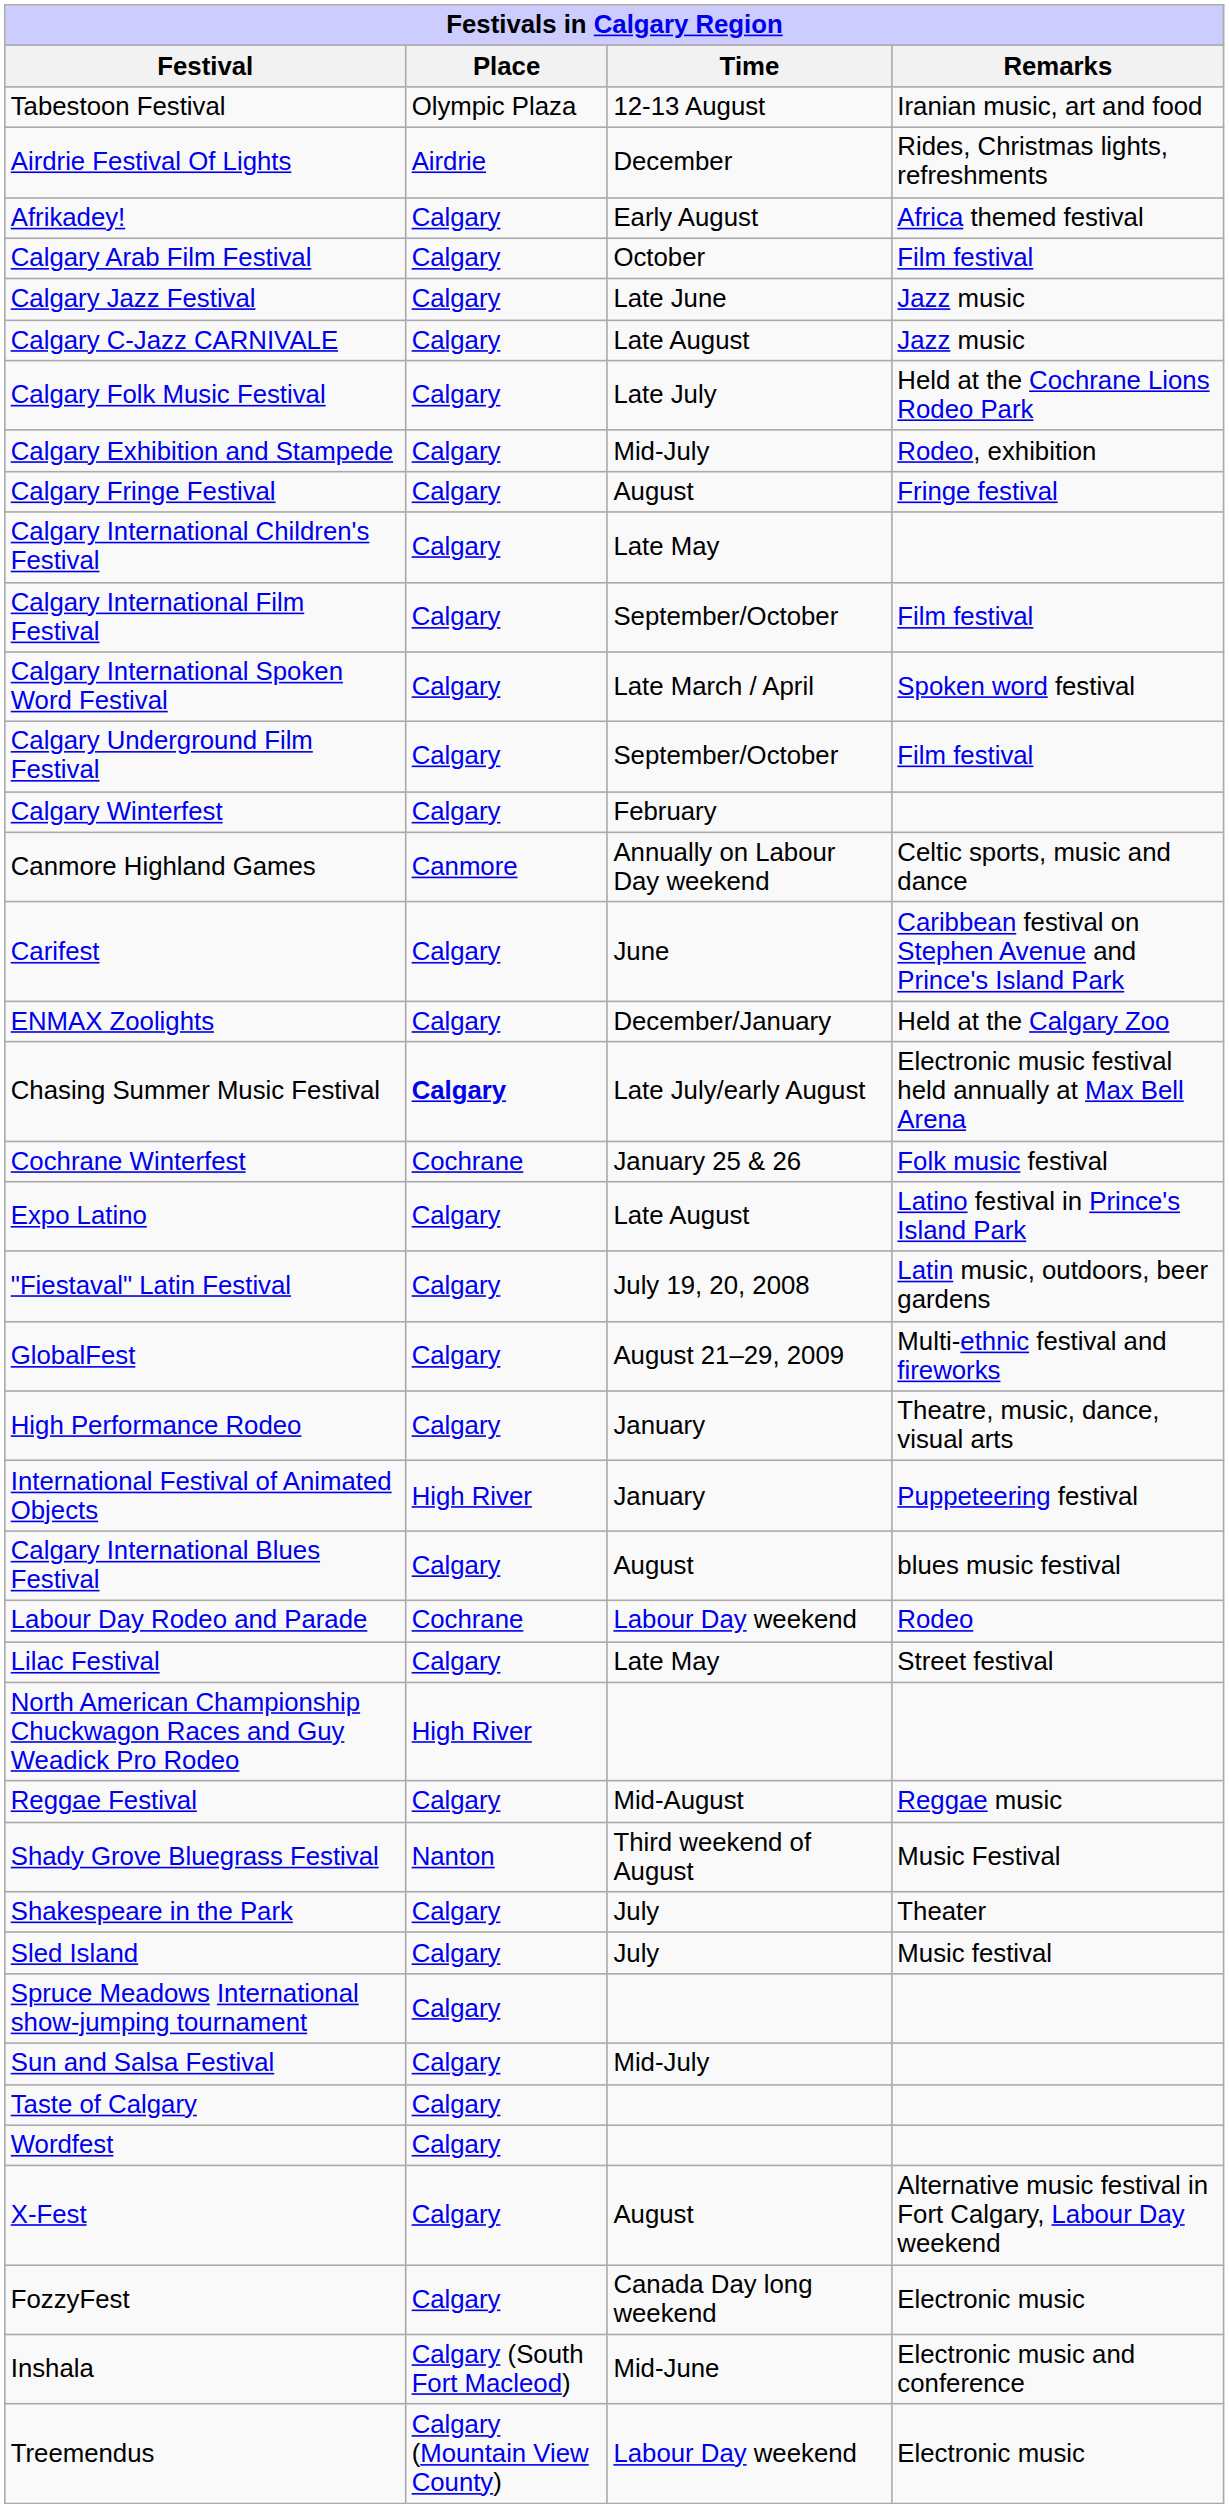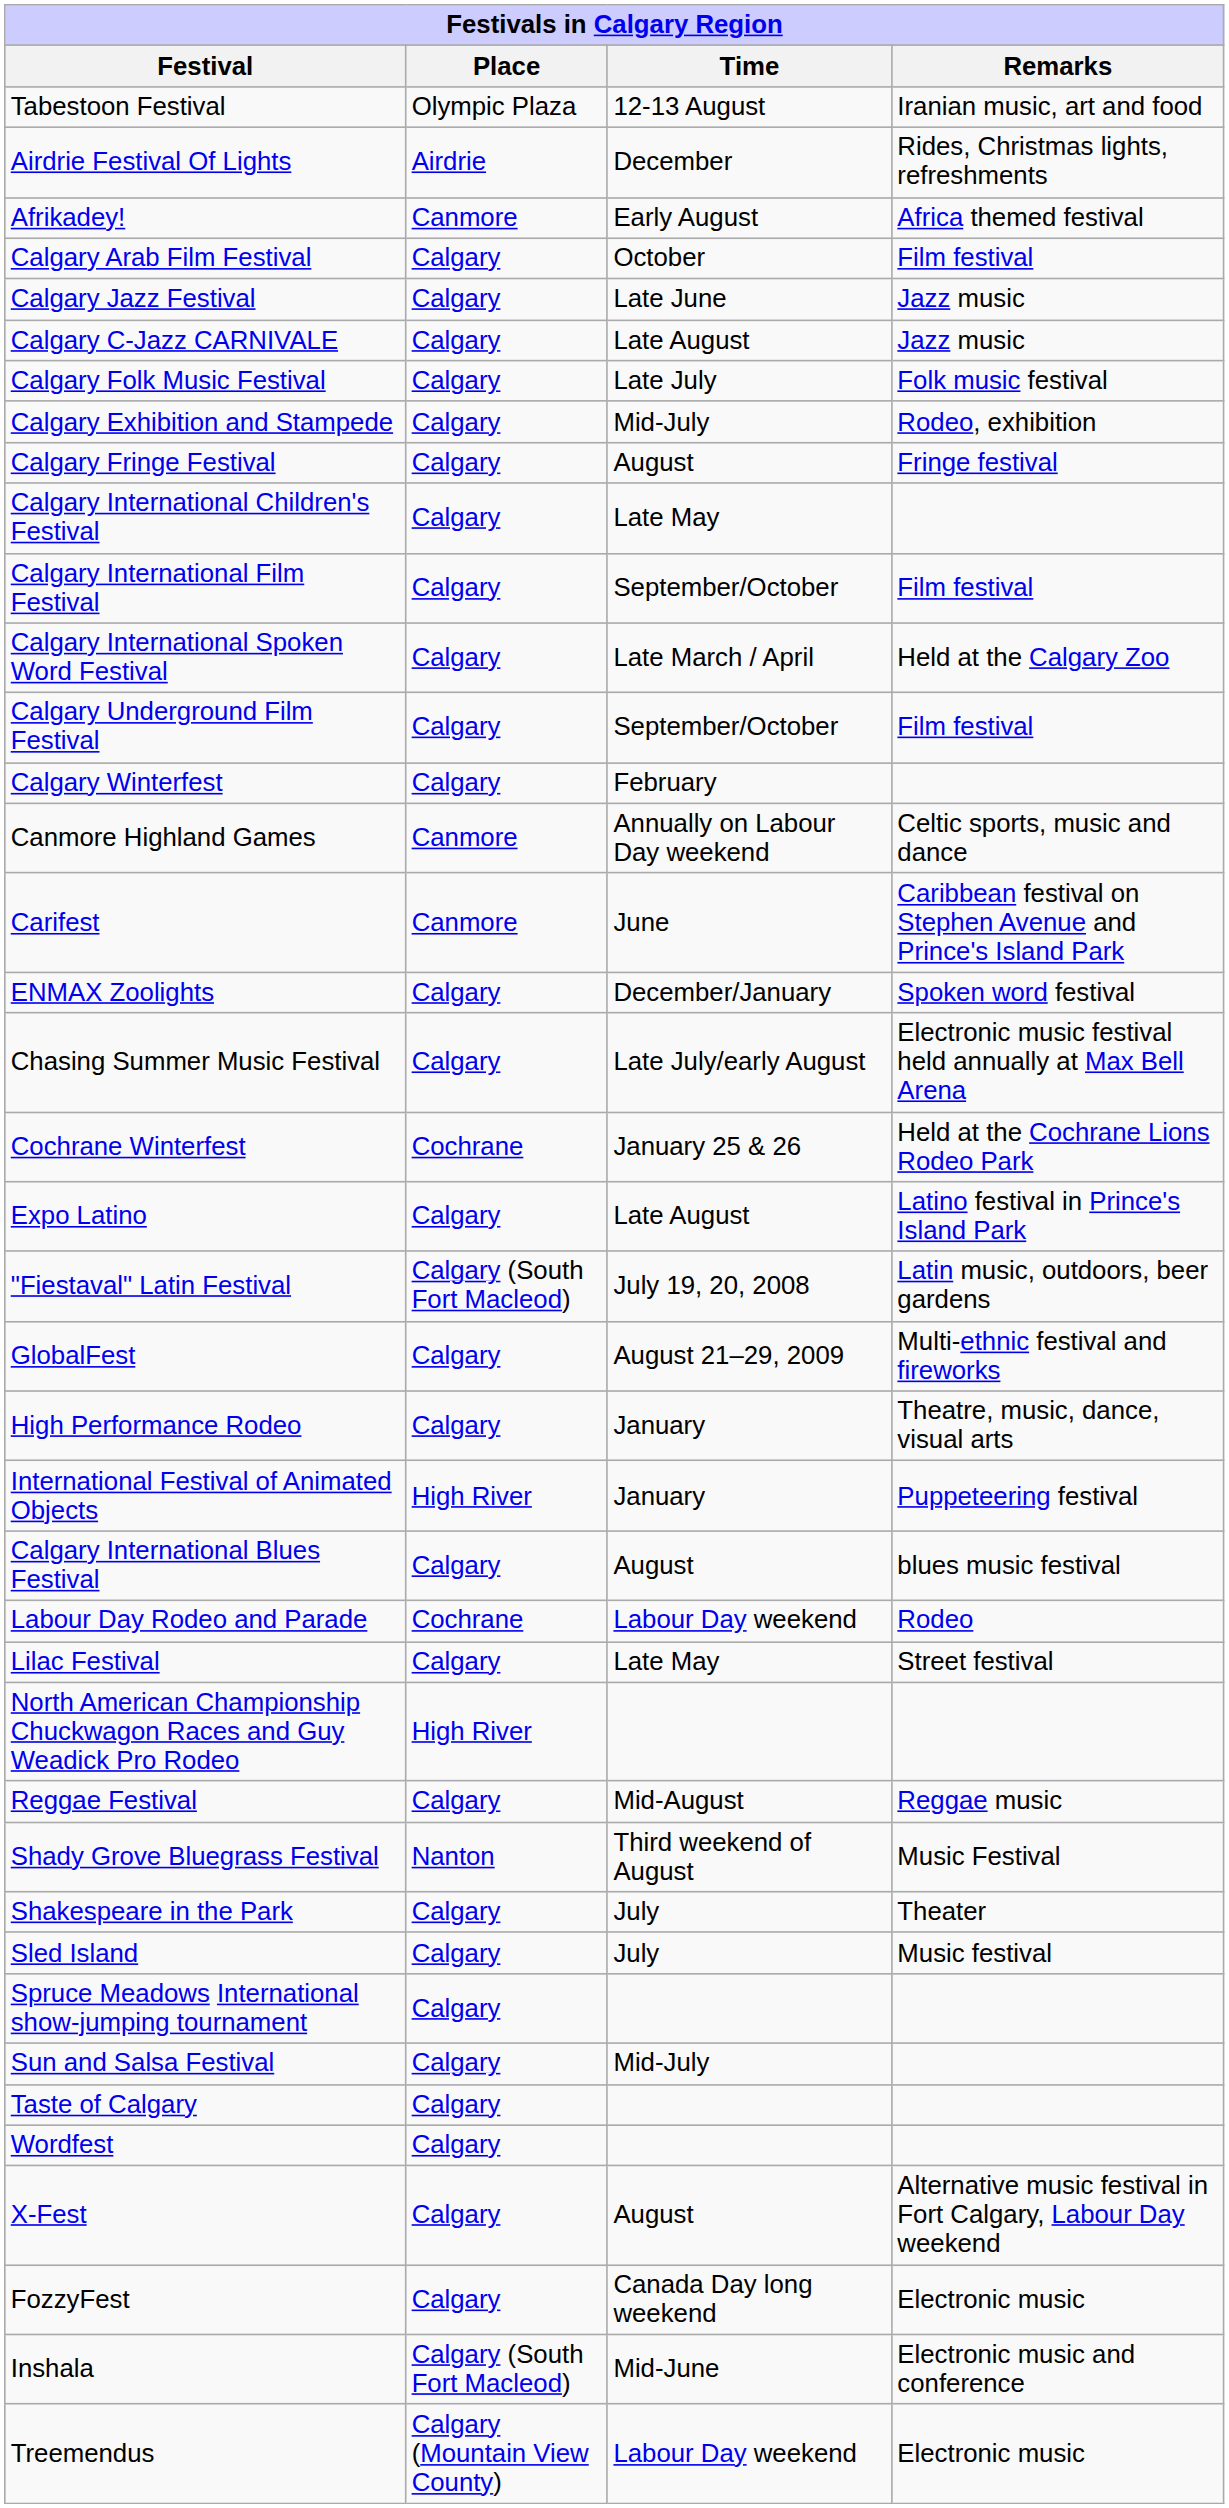 <table class="wikitable" style="width:60%;">
 <tr>
 <th colspan="5"  style="text-align:center; background:#ccf;">Festivals in <a href='#'>Calgary Region</a></th>
 </tr>
 <tr>
 <th>Festival</th>
 <th>Place</th>
 <th>Time</th>
 <th>Remarks</th>
 </tr>
 <tr>
 <td>Tabestoon Festival</td>
 <td>Olympic Plaza</td>
 <td>12-13 August</td>
 <td>Iranian music, art and food</td>
 </tr>
 <tr>
 <td><a href='#'>Airdrie Festival Of Lights</a></td>
 <td><a href='#'>Airdrie</a></td>
 <td>December</td>
 <td>Rides, Christmas lights, refreshments</td>
 </tr>
 <tr>
 <td><a href='#'>Afrikadey!</a></td>
-<td><a href='#'>Calgary</a></td>
+<td><a href='#'>Canmore</a></td>
 <td>Early August</td>
 <td><a href='#'>Africa</a> themed festival</td>
 </tr>
 <tr>
 <td><a href='#'>Calgary Arab Film Festival</a></td>
 <td><a href='#'>Calgary</a></td>
 <td>October</td>
 <td><a href='#'>Film festival</a></td>
 </tr>
 <tr>
 <td><a href='#'>Calgary Jazz Festival</a></td>
 <td><a href='#'>Calgary</a></td>
 <td>Late June</td>
 <td><a href='#'>Jazz</a> music</td>
 </tr>
 <tr>
 <td><a href='#'>Calgary C-Jazz CARNIVALE</a></td>
 <td><a href='#'>Calgary</a></td>
 <td>Late August</td>
 <td><a href='#'>Jazz</a> music</td>
 </tr>
 <tr>
 <td><a href='#'>Calgary Folk Music Festival</a></td>
 <td><a href='#'>Calgary</a></td>
 <td>Late July</td>
-<td>Held at the <a href='#'>Cochrane Lions Rodeo Park</a></td>
+<td><a href='#'>Folk music</a> festival</td>
 </tr>
 <tr>
 <td><a href='#'>Calgary Exhibition and Stampede</a></td>
 <td><a href='#'>Calgary</a></td>
 <td>Mid-July</td>
 <td><a href='#'>Rodeo</a>, exhibition</td>
 </tr>
 <tr>
 <td><a href='#'>Calgary Fringe Festival</a></td>
 <td><a href='#'>Calgary</a></td>
 <td>August</td>
 <td><a href='#'>Fringe festival</a></td>
 </tr>
 <tr>
 <td><a href='#'>Calgary International Children's Festival</a></td>
 <td><a href='#'>Calgary</a></td>
 <td>Late May</td>
 <td></td>
 </tr>
 <tr>
 <td><a href='#'>Calgary International Film Festival</a></td>
 <td><a href='#'>Calgary</a></td>
 <td>September/October</td>
 <td><a href='#'>Film festival</a></td>
 </tr>
 <tr>
 <td><a href='#'>Calgary International Spoken Word Festival</a></td>
 <td><a href='#'>Calgary</a></td>
 <td>Late March / April</td>
-<td><a href='#'>Spoken word</a> festival</td>
+<td>Held at the <a href='#'>Calgary Zoo</a></td>
 </tr>
 <tr>
 <td><a href='#'>Calgary Underground Film Festival</a></td>
 <td><a href='#'>Calgary</a></td>
 <td>September/October</td>
 <td><a href='#'>Film festival</a></td>
 </tr>
 <tr>
 <td><a href='#'>Calgary Winterfest</a></td>
 <td><a href='#'>Calgary</a></td>
 <td>February</td>
 <td></td>
 </tr>
 <tr>
 <td>Canmore Highland Games</td>
 <td><a href='#'>Canmore</a></td>
 <td>Annually on Labour Day weekend</td>
 <td>Celtic sports, music and dance</td>
 </tr>
 <tr>
 <td><a href='#'>Carifest</a></td>
-<td><a href='#'>Calgary</a></td>
+<td><a href='#'>Canmore</a></td>
 <td>June</td>
 <td><a href='#'>Caribbean</a> festival on <a href='#'>Stephen Avenue</a> and <a href='#'>Prince's Island Park</a></td>
 </tr>
 <tr>
 <td><a href='#'>ENMAX Zoolights</a></td>
 <td><a href='#'>Calgary</a></td>
 <td>December/January</td>
-<td>Held at the <a href='#'>Calgary Zoo</a></td>
+<td><a href='#'>Spoken word</a> festival</td>
 </tr>
 <tr>
 <td>Chasing Summer Music Festival</td>
-<td><strong><a href='#'>Calgary</a></strong></td>
+<td><a href='#'>Calgary</a></td>
 <td>Late July/early August</td>
 <td>Electronic music festival held annually at <a href='#'>Max Bell Arena</a></td>
 </tr>
 <tr>
 <td><a href='#'>Cochrane Winterfest</a></td>
 <td><a href='#'>Cochrane</a></td>
 <td>January 25 & 26</td>
-<td><a href='#'>Folk music</a> festival</td>
+<td>Held at the <a href='#'>Cochrane Lions Rodeo Park</a></td>
 </tr>
 <tr>
 <td><a href='#'>Expo Latino</a></td>
 <td><a href='#'>Calgary</a></td>
 <td>Late August</td>
 <td><a href='#'>Latino</a> festival in <a href='#'>Prince's Island Park</a></td>
 </tr>
 <tr>
 <td><a href='#'>"Fiestaval" Latin Festival</a></td>
-<td><a href='#'>Calgary</a></td>
+<td><a href='#'>Calgary</a> (South <a href='#'>Fort Macleod</a>)</td>
 <td>July 19, 20, 2008</td>
 <td><a href='#'>Latin</a> music, outdoors, beer gardens</td>
 </tr>
 <tr>
 <td><a href='#'>GlobalFest</a></td>
 <td><a href='#'>Calgary</a></td>
 <td>August 21–29, 2009</td>
 <td>Multi-<a href='#'>ethnic</a> festival and <a href='#'>fireworks</a></td>
 </tr>
 <tr>
 <td><a href='#'>High Performance Rodeo</a></td>
 <td><a href='#'>Calgary</a></td>
 <td>January</td>
 <td>Theatre, music, dance, visual arts</td>
 </tr>
 <tr>
 <td><a href='#'>International Festival of Animated Objects</a></td>
 <td><a href='#'>High River</a></td>
 <td>January</td>
 <td><a href='#'>Puppeteering</a> festival</td>
 </tr>
 <tr>
 <td><a href='#'>Calgary International Blues Festival</a></td>
 <td><a href='#'>Calgary</a></td>
 <td>August</td>
 <td>blues music festival</td>
 </tr>
 <tr>
 <td><a href='#'>Labour Day Rodeo and Parade</a></td>
 <td><a href='#'>Cochrane</a></td>
 <td><a href='#'>Labour Day</a> weekend</td>
 <td><a href='#'>Rodeo</a></td>
 </tr>
 <tr>
 <td><a href='#'>Lilac Festival</a></td>
 <td><a href='#'>Calgary</a></td>
 <td>Late May</td>
 <td>Street festival</td>
 </tr>
 <tr>
 <td><a href='#'>North American Championship Chuckwagon Races and Guy Weadick Pro Rodeo</a></td>
 <td><a href='#'>High River</a></td>
 <td></td>
 <td></td>
 </tr>
 <tr>
 <td><a href='#'>Reggae Festival</a></td>
 <td><a href='#'>Calgary</a></td>
 <td>Mid-August</td>
 <td><a href='#'>Reggae</a> music</td>
 </tr>
 <tr>
 <td><a href='#'>Shady Grove Bluegrass Festival</a></td>
 <td><a href='#'>Nanton</a></td>
 <td>Third weekend of August</td>
 <td>Music Festival</td>
 </tr>
 <tr>
 <td><a href='#'>Shakespeare in the Park</a></td>
 <td><a href='#'>Calgary</a></td>
 <td>July</td>
 <td>Theater</td>
 </tr>
 <tr>
 <td><a href='#'>Sled Island</a></td>
 <td><a href='#'>Calgary</a></td>
 <td>July</td>
 <td>Music festival</td>
 </tr>
 <tr>
 <td><a href='#'>Spruce Meadows</a>  <a href='#'>International show-jumping tournament</a></td>
 <td><a href='#'>Calgary</a></td>
 <td></td>
 <td></td>
 </tr>
 <tr>
 <td><a href='#'>Sun and Salsa Festival</a></td>
 <td><a href='#'>Calgary</a></td>
 <td>Mid-July</td>
 <td></td>
 </tr>
 <tr>
 <td><a href='#'>Taste of Calgary</a></td>
 <td><a href='#'>Calgary</a></td>
 <td></td>
 <td></td>
 </tr>
 <tr>
 <td><a href='#'>Wordfest</a></td>
 <td><a href='#'>Calgary</a></td>
 <td></td>
 <td></td>
 </tr>
 <tr>
 <td><a href='#'>X-Fest</a></td>
 <td><a href='#'>Calgary</a></td>
 <td>August</td>
 <td>Alternative music festival in Fort Calgary, <a href='#'>Labour Day</a> weekend</td>
 </tr>
 <tr>
 <td>FozzyFest</td>
 <td><a href='#'>Calgary</a></td>
 <td>Canada Day long weekend</td>
 <td> Electronic music</td>
 </tr>
 <tr>
 <td>Inshala</td>
 <td><a href='#'>Calgary</a> (South <a href='#'>Fort Macleod</a>)</td>
 <td>Mid-June</td>
 <td> Electronic music and conference</td>
 </tr>
 <tr>
 <td>Treemendus</td>
 <td><a href='#'>Calgary</a> (<a href='#'>Mountain View County</a>)</td>
 <td><a href='#'>Labour Day</a> weekend</td>
 <td> Electronic music</td>
 </tr>
 </table>
